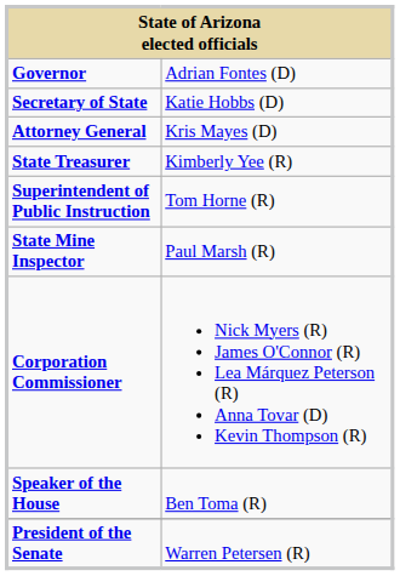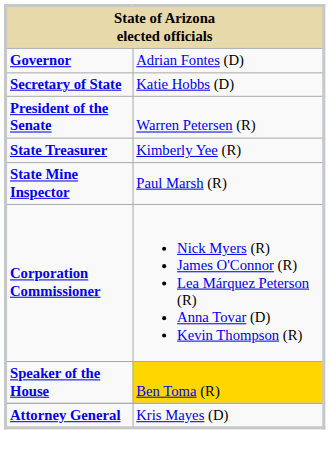 <table class="wikitable floatright" style="width:315px; border:#c6c7c8 solid; font-size:90%;">
 <tr>
 <td colspan="2" style="background:#e7d9a9; text-align:center;"><strong>State of Arizona<br>elected officials</strong></td>
 </tr>
 <tr>
 <td style="width:40%;"><strong><a href='#'>Governor</a></strong></td>
 <td><a href='#'>Adrian Fontes</a> (D)</td>
 </tr>
 <tr>
 <td><strong><a href='#'>Secretary of State</a></strong></td>
 <td><a href='#'>Katie Hobbs</a> (D)</td>
 </tr>
 <tr>
-<td><strong><a href='#'>Attorney General</a></strong></td>
-<td><a href='#'>Kris Mayes</a> (D)</td>
+<td><strong><a href='#'>President of the Senate</a></strong></td>
+<td><br><a href='#'>Warren Petersen</a> (R)</td>
 </tr>
 <tr>
 <td><strong><a href='#'>State Treasurer</a></strong></td>
 <td><a href='#'>Kimberly Yee</a> (R)</td>
-</tr>
-<tr>
-<td><strong><a href='#'>Superintendent of Public Instruction</a></strong></td>
-<td><a href='#'>Tom Horne</a> (R)</td>
 </tr>
 <tr>
 <td><strong><a href='#'>State Mine Inspector</a></strong></td>
 <td><a href='#'>Paul Marsh</a> (R)</td>
 </tr>
 <tr>
 <td><strong><a href='#'>Corporation Commissioner</a></strong></td>
 <td><br><ul><li><a href='#'>Nick Myers</a> (R)</li><li><a href='#'>James O'Connor</a> (R)</li><li><a href='#'>Lea Márquez Peterson</a> (R)</li><li><a href='#'>Anna Tovar</a> (D)</li><li><a href='#'>Kevin Thompson</a> (R)</li></ul></td>
 </tr>
 <tr>
 <td><strong><a href='#'>Speaker of the House</a></strong></td>
-<td><br><a href='#'>Ben Toma</a> (R)</td>
+<td style="background: gold;"><br><a href='#'>Ben Toma</a> (R)</td>
 </tr>
 <tr>
 </tr>
 <tr>
-<td><strong><a href='#'>President of the Senate</a></strong></td>
-<td><br><a href='#'>Warren Petersen</a> (R)</td>
+<td><strong><a href='#'>Attorney General</a></strong></td>
+<td><a href='#'>Kris Mayes</a> (D)</td>
 </tr>
 <tr>
 </tr>
 </table>
